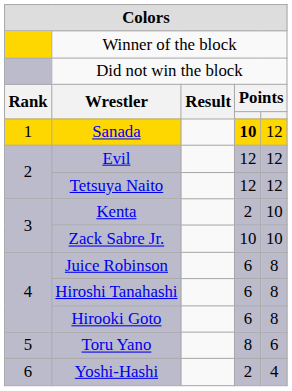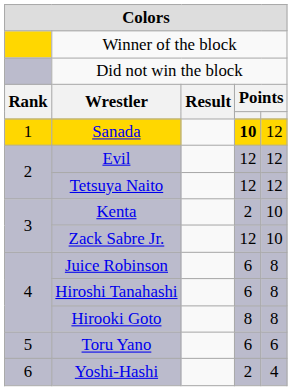 <table class="wikitable mw-collapsible mw-collapsed" plainrowheaders sortable" style="text-align: center">
 <tr>
 <th style="background: #DDDDDD;" colspan="5">Colors</th>
 </tr>
 <tr>
 <td style="background: gold"><br></td>
 <td colspan="4">Winner of the block</td>
 </tr>
 <tr>
 <td style="background: #BBBBCC;"><br></td>
 <td colspan="4">Did not win the block</td>
 </tr>
 <tr>
 <th scope="col" rowspan="2">Rank</th>
 <th scope="col" rowspan="2">Wrestler</th>
 <th scope="col" rowspan="2">Result</th>
 <th scope="col" colspan="2">Points</th>
 </tr>
 <tr>
 <th></th>
 <th></th>
 </tr>
 <tr>
 <td style="background: gold">1</td>
 <td style="background: gold"><a href='#'>Sanada</a></td>
 <td></td>
 <td style="background: gold"><strong>10</strong></td>
 <td style="background: gold">12</td>
 </tr>
 <tr>
 <td rowspan="2" style="background: #BBBBCC;">2</td>
 <td style="background: #BBBBCC;"><a href='#'>Evil</a></td>
 <td></td>
 <td style="background: #BBBBCC;">12</td>
 <td style="background: #BBBBCC;">12</td>
 </tr>
 <tr>
 <td style="background: #BBBBCC;"><a href='#'>Tetsuya Naito</a></td>
 <td></td>
 <td style="background: #BBBBCC;">12</td>
 <td style="background: #BBBBCC;">12</td>
 </tr>
 <tr>
 <td rowspan="2" style="background: #BBBBCC;">3</td>
 <td style="background: #BBBBCC;"><a href='#'>Kenta</a></td>
 <td></td>
 <td style="background: #BBBBCC;">2</td>
 <td style="background: #BBBBCC;">10</td>
 </tr>
 <tr>
 <td style="background: #BBBBCC;"><a href='#'>Zack Sabre Jr.</a></td>
 <td></td>
-<td style="background: #BBBBCC;">10</td>
+<td style="background: #BBBBCC;">12</td>
 <td style="background: #BBBBCC;">10</td>
 </tr>
 <tr>
 <td rowspan="3" style="background: #BBBBCC;">4</td>
 <td style="background: #BBBBCC;"><a href='#'>Juice Robinson</a></td>
 <td></td>
 <td style="background: #BBBBCC;">6</td>
 <td style="background: #BBBBCC;">8</td>
 </tr>
 <tr>
 <td style="background: #BBBBCC;"><a href='#'>Hiroshi Tanahashi</a></td>
 <td></td>
 <td style="background: #BBBBCC;">6</td>
 <td style="background: #BBBBCC;">8</td>
 </tr>
 <tr>
 <td style="background: #BBBBCC;"><a href='#'>Hirooki Goto</a></td>
 <td></td>
-<td style="background: #BBBBCC;">6</td>
+<td style="background: #BBBBCC;">8</td>
 <td style="background: #BBBBCC;">8</td>
 </tr>
 <tr>
 <td style="background: #BBBBCC;">5</td>
 <td style="background: #BBBBCC;"><a href='#'>Toru Yano</a></td>
 <td></td>
-<td style="background: #BBBBCC;">8</td>
+<td style="background: #BBBBCC;">6</td>
 <td style="background: #BBBBCC;">6</td>
 </tr>
 <tr>
 <td style="background: #BBBBCC;">6</td>
 <td style="background: #BBBBCC;"><a href='#'>Yoshi-Hashi</a></td>
 <td></td>
 <td style="background: #BBBBCC;">2</td>
 <td style="background: #BBBBCC;">4</td>
 </tr>
 </table>
